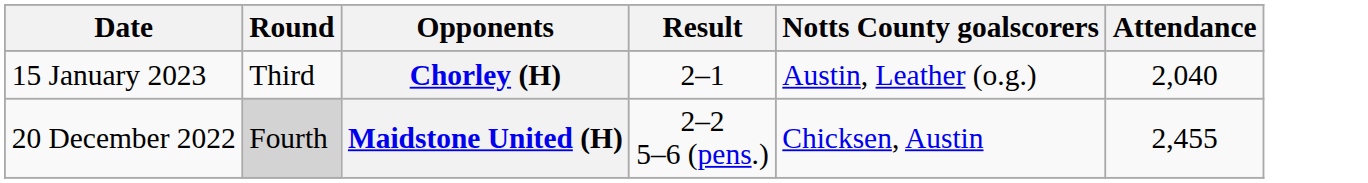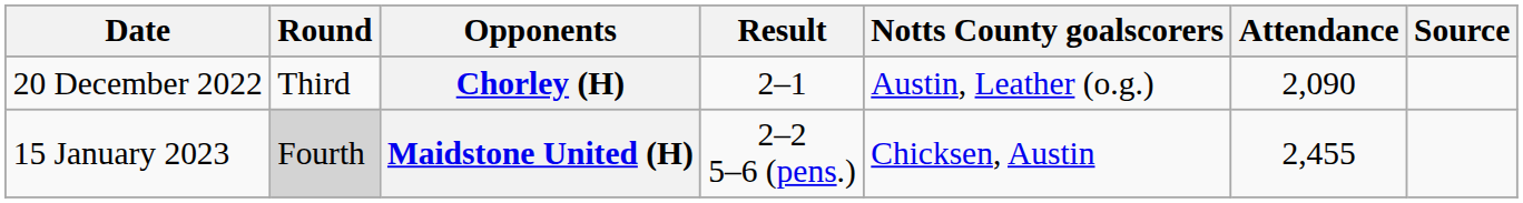 <table class="wikitable plainrowheaders ">
 <tr>
 <th scope=col>Date</th>
 <th scope=col>Round</th>
 <th scope=col>Opponents</th>
 <th scope=col>Result</th>
 <th scope=col class=unsortable>Notts County goalscorers</th>
 <th scope=col>Attendance</th>
+<th scope=col class=unsortable>Source</th>
 </tr>
 <tr>
-<td>15 January 2023</td>
+<td>20 December 2022</td>
 <td>Third</td>
 <th scope=row><a href='#'>Chorley</a> (H)</th>
 <td align=center>2–1</td>
 <td><a href='#'>Austin</a>, <a href='#'>Leather</a> (o.g.)</td>
-<td align=center>2,040</td>
+<td align=center>2,090</td>
+<td align=center></td>
 </tr>
 <tr>
-<td>20 December 2022</td>
+<td>15 January 2023</td>
 <td style="background: lightgrey;">Fourth</td>
 <th scope=row><a href='#'>Maidstone United</a> (H)</th>
 <td align=center>2–2 <br> 5–6 (<a href='#'>pens</a>.)</td>
 <td><a href='#'>Chicksen</a>, <a href='#'>Austin</a></td>
 <td align=center>2,455</td>
+<td align=center></td>
 </tr>
 </table>
